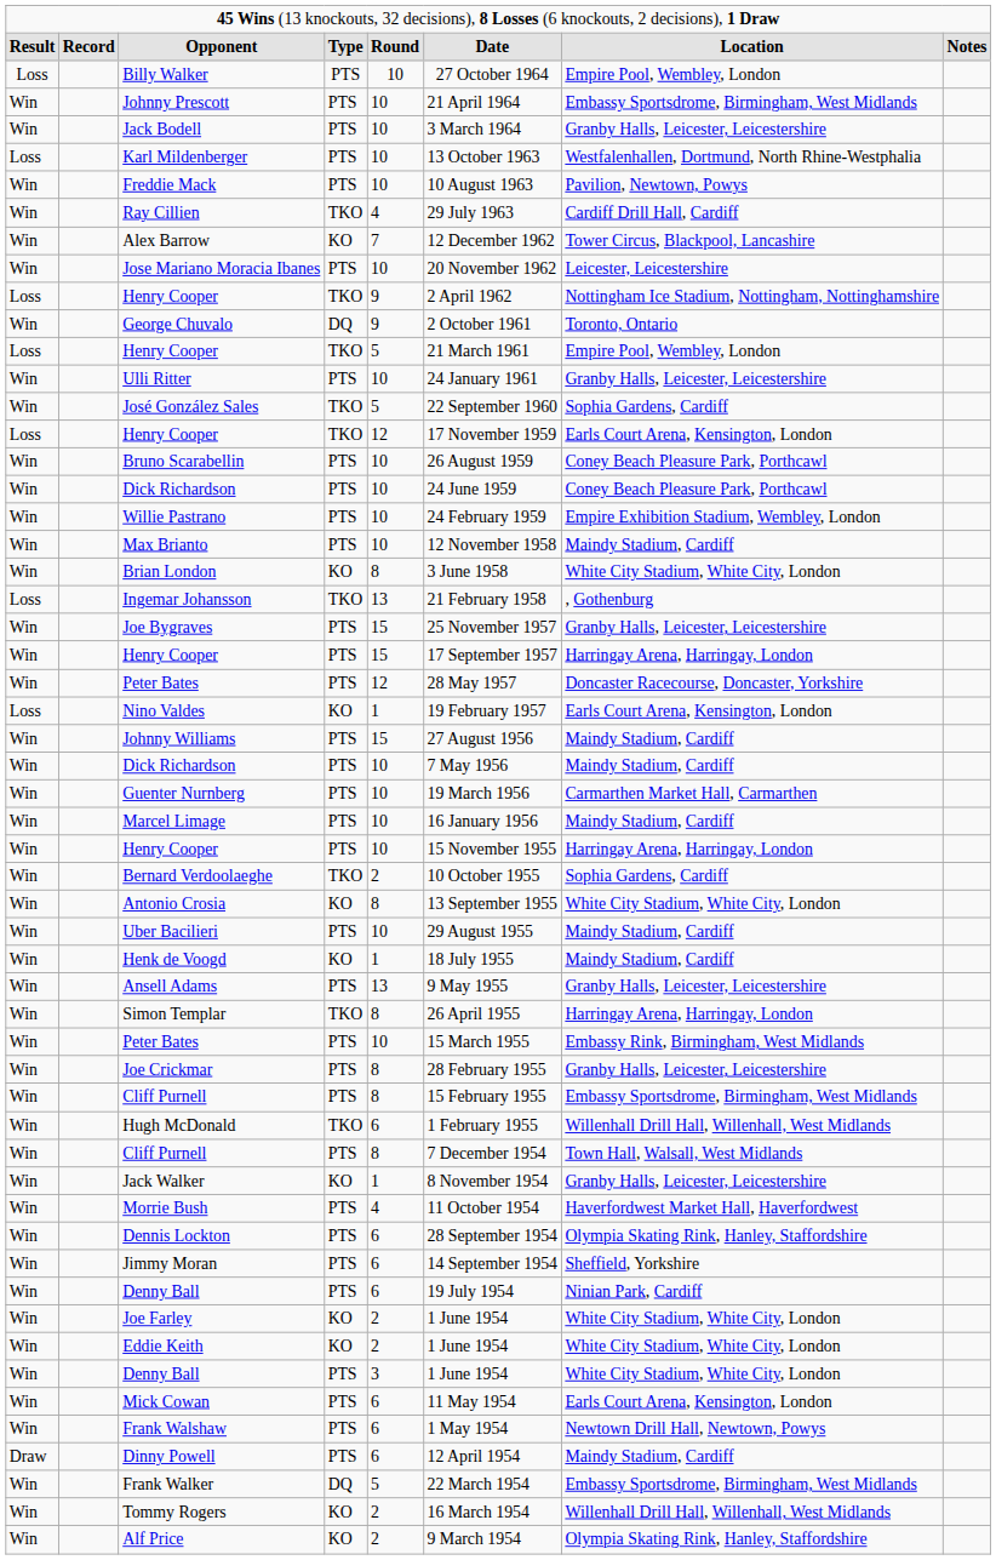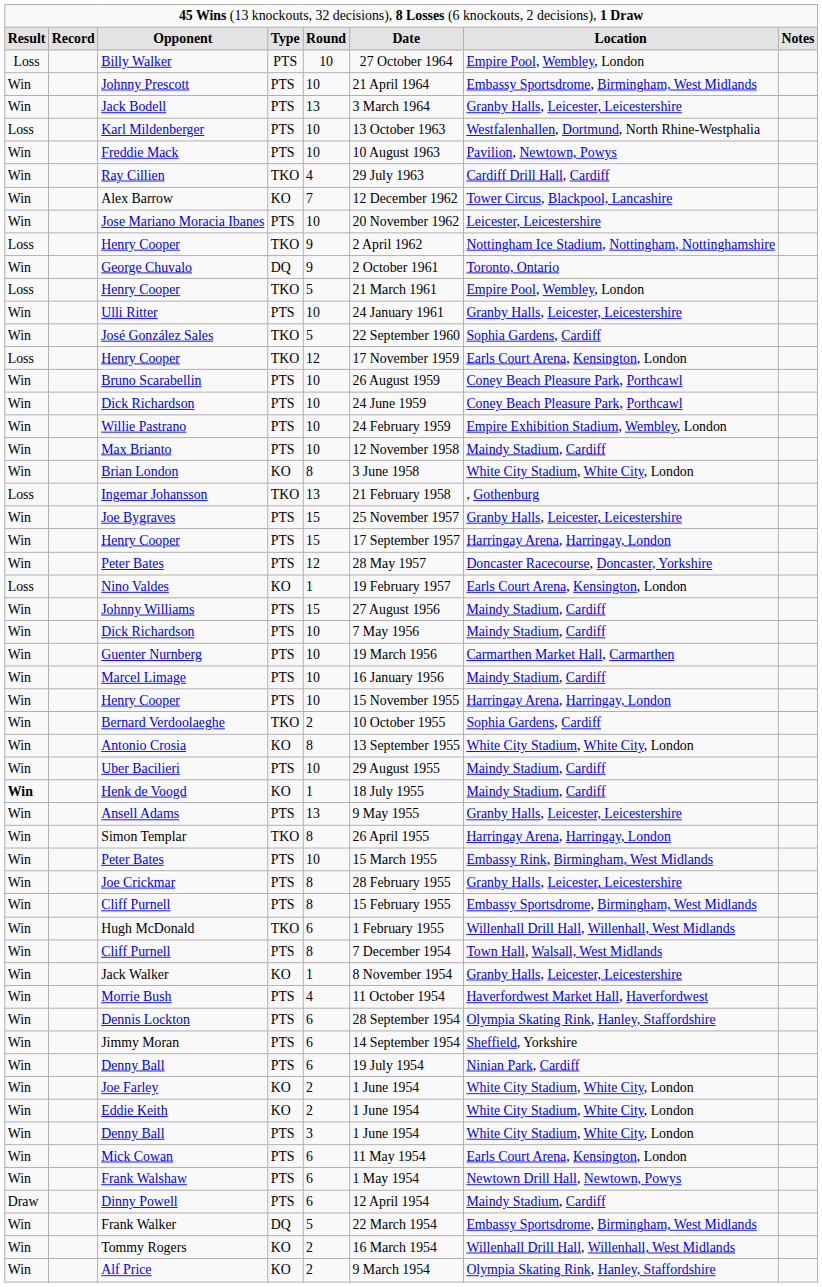 <table class="wikitable" style="margin:0.5em auto; font-size:95%;">
 <tr>
 <td align="center" colspan=8><strong>45 Wins</strong> (13 knockouts, 32 decisions), <strong>8 Losses</strong> (6 knockouts, 2 decisions), <strong>1 Draw</strong> </td>
 </tr>
 <tr>
 <td align="center" style="border-style: none none solid solid; background: #e3e3e3"><strong>Result</strong></td>
 <td align="center" style="border-style: none none solid solid; background: #e3e3e3"><strong>Record</strong></td>
 <td align="center" style="border-style: none none solid solid; background: #e3e3e3"><strong>Opponent</strong></td>
 <td align="center" style="border-style: none none solid solid; background: #e3e3e3"><strong>Type</strong></td>
 <td align="center" style="border-style: none none solid solid; background: #e3e3e3"><strong>Round</strong></td>
 <td align="center" style="border-style: none none solid solid; background: #e3e3e3"><strong>Date</strong></td>
 <td align="center" style="border-style: none none solid solid; background: #e3e3e3"><strong>Location</strong></td>
 <td align="center" style="border-style: none none solid solid; background: #e3e3e3"><strong>Notes</strong></td>
 </tr>
 <tr align=center>
 <td>Loss</td>
 <td></td>
 <td align=left> <a href='#'>Billy Walker</a></td>
 <td>PTS</td>
 <td>10</td>
 <td>27 October 1964</td>
 <td align=left> <a href='#'>Empire Pool</a>, <a href='#'>Wembley</a>, London</td>
 <td align=left></td>
 </tr>
 <tr>
 <td>Win</td>
 <td></td>
 <td align=left> <a href='#'>Johnny Prescott</a></td>
 <td>PTS</td>
 <td>10</td>
 <td>21 April 1964</td>
 <td align=left> <a href='#'>Embassy Sportsdrome</a>, <a href='#'>Birmingham, West Midlands</a></td>
 <td align=left></td>
 </tr>
 <tr>
 <td>Win</td>
 <td></td>
 <td align=left> <a href='#'>Jack Bodell</a></td>
 <td>PTS</td>
-<td>10</td>
+<td>13</td>
 <td>3 March 1964</td>
 <td align=left> <a href='#'>Granby Halls</a>, <a href='#'>Leicester, Leicestershire</a></td>
 <td align=left></td>
 </tr>
 <tr>
 <td>Loss</td>
 <td></td>
 <td align=left> <a href='#'>Karl Mildenberger</a></td>
 <td>PTS</td>
 <td>10</td>
 <td>13 October 1963</td>
 <td align=left> <a href='#'>Westfalenhallen</a>, <a href='#'>Dortmund</a>, North Rhine-Westphalia</td>
 <td align=left></td>
 </tr>
 <tr>
 <td>Win</td>
 <td></td>
 <td align=left> <a href='#'>Freddie Mack</a></td>
 <td>PTS</td>
 <td>10</td>
 <td>10 August 1963</td>
 <td align=left> <a href='#'>Pavilion</a>, <a href='#'>Newtown, Powys</a></td>
 <td align=left></td>
 </tr>
 <tr>
 <td>Win</td>
 <td></td>
 <td align=left> <a href='#'>Ray Cillien</a></td>
 <td>TKO</td>
 <td>4</td>
 <td>29 July 1963</td>
 <td align=left> <a href='#'>Cardiff Drill Hall</a>, <a href='#'>Cardiff</a></td>
 <td align=left></td>
 </tr>
 <tr>
 <td>Win</td>
 <td></td>
 <td align=left> Alex Barrow</td>
 <td>KO</td>
 <td>7</td>
 <td>12 December 1962</td>
 <td align=left> <a href='#'>Tower Circus</a>, <a href='#'>Blackpool, Lancashire</a></td>
 <td align=left></td>
 </tr>
 <tr>
 <td>Win</td>
 <td></td>
 <td align=left> <a href='#'>Jose Mariano Moracia Ibanes</a></td>
 <td>PTS</td>
 <td>10</td>
 <td>20 November 1962</td>
 <td align=left> <a href='#'>Leicester, Leicestershire</a></td>
 <td align=left></td>
 </tr>
 <tr>
 <td>Loss</td>
 <td></td>
 <td align=left> <a href='#'>Henry Cooper</a></td>
 <td>TKO</td>
 <td>9</td>
 <td>2 April 1962</td>
 <td align=left> <a href='#'>Nottingham Ice Stadium</a>, <a href='#'>Nottingham, Nottinghamshire</a></td>
 <td align=left></td>
 </tr>
 <tr>
 <td>Win</td>
 <td></td>
 <td align=left> <a href='#'>George Chuvalo</a></td>
 <td>DQ</td>
 <td>9</td>
 <td>2 October 1961</td>
 <td align=left> <a href='#'>Toronto, Ontario</a></td>
 <td align=left></td>
 </tr>
 <tr>
 <td>Loss</td>
 <td></td>
 <td align=left> <a href='#'>Henry Cooper</a></td>
 <td>TKO</td>
 <td>5</td>
 <td>21 March 1961</td>
 <td align=left> <a href='#'>Empire Pool</a>, <a href='#'>Wembley</a>, London</td>
 <td align=left></td>
 </tr>
 <tr>
 <td>Win</td>
 <td></td>
 <td align=left> <a href='#'>Ulli Ritter</a></td>
 <td>PTS</td>
 <td>10</td>
 <td>24 January 1961</td>
 <td align=left> <a href='#'>Granby Halls</a>, <a href='#'>Leicester, Leicestershire</a></td>
 <td align=left></td>
 </tr>
 <tr>
 <td>Win</td>
 <td></td>
 <td align=left> <a href='#'>José González Sales</a></td>
 <td>TKO</td>
 <td>5</td>
 <td>22 September 1960</td>
 <td align=left> <a href='#'>Sophia Gardens</a>, <a href='#'>Cardiff</a></td>
 <td align=left></td>
 </tr>
 <tr>
 <td>Loss</td>
 <td></td>
 <td align=left> <a href='#'>Henry Cooper</a></td>
 <td>TKO</td>
 <td>12</td>
 <td>17 November 1959</td>
 <td align=left> <a href='#'>Earls Court Arena</a>, <a href='#'>Kensington</a>, London</td>
 <td align=left></td>
 </tr>
 <tr>
 <td>Win</td>
 <td></td>
 <td align=left> <a href='#'>Bruno Scarabellin</a></td>
 <td>PTS</td>
 <td>10</td>
 <td>26 August 1959</td>
 <td align=left> <a href='#'>Coney Beach Pleasure Park</a>, <a href='#'>Porthcawl</a></td>
 <td align=left></td>
 </tr>
 <tr>
 <td>Win</td>
 <td></td>
 <td align=left> <a href='#'>Dick Richardson</a></td>
 <td>PTS</td>
 <td>10</td>
 <td>24 June 1959</td>
 <td align=left> <a href='#'>Coney Beach Pleasure Park</a>, <a href='#'>Porthcawl</a></td>
 <td align=left></td>
 </tr>
 <tr>
 <td>Win</td>
 <td></td>
 <td align=left> <a href='#'>Willie Pastrano</a></td>
 <td>PTS</td>
 <td>10</td>
 <td>24 February 1959</td>
 <td align=left> <a href='#'>Empire Exhibition Stadium</a>, <a href='#'>Wembley</a>, London</td>
 <td align=left></td>
 </tr>
 <tr>
 <td>Win</td>
 <td></td>
 <td align=left> <a href='#'>Max Brianto</a></td>
 <td>PTS</td>
 <td>10</td>
 <td>12 November 1958</td>
 <td align=left> <a href='#'>Maindy Stadium</a>, <a href='#'>Cardiff</a></td>
 <td align=left></td>
 </tr>
 <tr>
 <td>Win</td>
 <td></td>
 <td align=left> <a href='#'>Brian London</a></td>
 <td>KO</td>
 <td>8</td>
 <td>3 June 1958</td>
 <td align=left> <a href='#'>White City Stadium</a>, <a href='#'>White City</a>, London</td>
 <td align=left></td>
 </tr>
 <tr>
 <td>Loss</td>
 <td></td>
 <td align=left> <a href='#'>Ingemar Johansson</a></td>
 <td>TKO</td>
 <td>13</td>
 <td>21 February 1958</td>
 <td align=left> , <a href='#'>Gothenburg</a></td>
 <td align=left></td>
 </tr>
 <tr>
 <td>Win</td>
 <td></td>
 <td align=left> <a href='#'>Joe Bygraves</a></td>
 <td>PTS</td>
 <td>15</td>
 <td>25 November 1957</td>
 <td align=left> <a href='#'>Granby Halls</a>, <a href='#'>Leicester, Leicestershire</a></td>
 <td align=left></td>
 </tr>
 <tr>
 <td>Win</td>
 <td></td>
 <td align=left> <a href='#'>Henry Cooper</a></td>
 <td>PTS</td>
 <td>15</td>
 <td>17 September 1957</td>
 <td align=left> <a href='#'>Harringay Arena</a>, <a href='#'>Harringay, London</a></td>
 <td align=left></td>
 </tr>
 <tr>
 <td>Win</td>
 <td></td>
 <td align=left> <a href='#'>Peter Bates</a></td>
 <td>PTS</td>
 <td>12</td>
 <td>28 May 1957</td>
 <td align=left> <a href='#'>Doncaster Racecourse</a>, <a href='#'>Doncaster, Yorkshire</a></td>
 <td align=left></td>
 </tr>
 <tr>
 <td>Loss</td>
 <td></td>
 <td align=left> <a href='#'>Nino Valdes</a></td>
 <td>KO</td>
 <td>1</td>
 <td>19 February 1957</td>
 <td align=left> <a href='#'>Earls Court Arena</a>, <a href='#'>Kensington</a>, London</td>
 <td align=left></td>
 </tr>
 <tr>
 <td>Win</td>
 <td></td>
 <td align=left> <a href='#'>Johnny Williams</a></td>
 <td>PTS</td>
 <td>15</td>
 <td>27 August 1956</td>
 <td align=left> <a href='#'>Maindy Stadium</a>, <a href='#'>Cardiff</a></td>
 <td align=left></td>
 </tr>
 <tr>
 <td>Win</td>
 <td></td>
 <td align=left> <a href='#'>Dick Richardson</a></td>
 <td>PTS</td>
 <td>10</td>
 <td>7 May 1956</td>
 <td align=left> <a href='#'>Maindy Stadium</a>, <a href='#'>Cardiff</a></td>
 <td align=left></td>
 </tr>
 <tr>
 <td>Win</td>
 <td></td>
 <td align=left> <a href='#'>Guenter Nurnberg</a></td>
 <td>PTS</td>
 <td>10</td>
 <td>19 March 1956</td>
 <td align=left> <a href='#'>Carmarthen Market Hall</a>, <a href='#'>Carmarthen</a></td>
 <td align=left></td>
 </tr>
 <tr>
 <td>Win</td>
 <td></td>
 <td align=left> <a href='#'>Marcel Limage</a></td>
 <td>PTS</td>
 <td>10</td>
 <td>16 January 1956</td>
 <td align=left> <a href='#'>Maindy Stadium</a>, <a href='#'>Cardiff</a></td>
 <td align=left></td>
 </tr>
 <tr>
 <td>Win</td>
 <td></td>
 <td align=left> <a href='#'>Henry Cooper</a></td>
 <td>PTS</td>
 <td>10</td>
 <td>15 November 1955</td>
 <td align=left> <a href='#'>Harringay Arena</a>, <a href='#'>Harringay, London</a></td>
 <td align=left></td>
 </tr>
 <tr>
 <td>Win</td>
 <td></td>
 <td align=left> <a href='#'>Bernard Verdoolaeghe</a></td>
 <td>TKO</td>
 <td>2</td>
 <td>10 October 1955</td>
 <td align=left> <a href='#'>Sophia Gardens</a>, <a href='#'>Cardiff</a></td>
 <td align=left></td>
 </tr>
 <tr>
 <td>Win</td>
 <td></td>
 <td align=left> <a href='#'>Antonio Crosia</a></td>
 <td>KO</td>
 <td>8</td>
 <td>13 September 1955</td>
 <td align=left> <a href='#'>White City Stadium</a>, <a href='#'>White City</a>, London</td>
 <td align=left></td>
 </tr>
 <tr>
 <td>Win</td>
 <td></td>
 <td align=left> <a href='#'>Uber Bacilieri</a></td>
 <td>PTS</td>
 <td>10</td>
 <td>29 August 1955</td>
 <td align=left> <a href='#'>Maindy Stadium</a>, <a href='#'>Cardiff</a></td>
 <td align=left></td>
 </tr>
 <tr>
-<td>Win</td>
+<td><strong>Win</strong></td>
 <td></td>
 <td align=left> <a href='#'>Henk de Voogd</a></td>
 <td>KO</td>
 <td>1</td>
 <td>18 July 1955</td>
 <td align=left> <a href='#'>Maindy Stadium</a>, <a href='#'>Cardiff</a></td>
 <td align=left></td>
 </tr>
 <tr>
 <td>Win</td>
 <td></td>
 <td align=left> <a href='#'>Ansell Adams</a></td>
 <td>PTS</td>
 <td>13</td>
 <td>9 May 1955</td>
 <td align=left> <a href='#'>Granby Halls</a>, <a href='#'>Leicester, Leicestershire</a></td>
 <td align=left></td>
 </tr>
 <tr>
 <td>Win</td>
 <td></td>
 <td align=left> Simon Templar</td>
 <td>TKO</td>
 <td>8</td>
 <td>26 April 1955</td>
 <td align=left> <a href='#'>Harringay Arena</a>, <a href='#'>Harringay, London</a></td>
 <td align=left></td>
 </tr>
 <tr>
 <td>Win</td>
 <td></td>
 <td align=left> <a href='#'>Peter Bates</a></td>
 <td>PTS</td>
 <td>10</td>
 <td>15 March 1955</td>
 <td align=left> <a href='#'>Embassy Rink</a>, <a href='#'>Birmingham, West Midlands</a></td>
 <td align=left></td>
 </tr>
 <tr>
 <td>Win</td>
 <td></td>
 <td align=left> <a href='#'>Joe Crickmar</a></td>
 <td>PTS</td>
 <td>8</td>
 <td>28 February 1955</td>
 <td align=left> <a href='#'>Granby Halls</a>, <a href='#'>Leicester, Leicestershire</a></td>
 <td align=left></td>
 </tr>
 <tr>
 <td>Win</td>
 <td></td>
 <td align=left> <a href='#'>Cliff Purnell</a></td>
 <td>PTS</td>
 <td>8</td>
 <td>15 February 1955</td>
 <td align=left> <a href='#'>Embassy Sportsdrome</a>, <a href='#'>Birmingham, West Midlands</a></td>
 <td align=left></td>
 </tr>
 <tr>
 <td>Win</td>
 <td></td>
 <td align=left> Hugh McDonald</td>
 <td>TKO</td>
 <td>6</td>
 <td>1 February 1955</td>
 <td align=left> <a href='#'>Willenhall Drill Hall</a>, <a href='#'>Willenhall, West Midlands</a></td>
 <td align=left></td>
 </tr>
 <tr>
 <td>Win</td>
 <td></td>
 <td align=left> <a href='#'>Cliff Purnell</a></td>
 <td>PTS</td>
 <td>8</td>
 <td>7 December 1954</td>
 <td align=left> <a href='#'>Town Hall</a>, <a href='#'>Walsall, West Midlands</a></td>
 <td align=left></td>
 </tr>
 <tr>
 <td>Win</td>
 <td></td>
 <td align=left> Jack Walker</td>
 <td>KO</td>
 <td>1</td>
 <td>8 November 1954</td>
 <td align=left> <a href='#'>Granby Halls</a>, <a href='#'>Leicester, Leicestershire</a></td>
 <td align=left></td>
 </tr>
 <tr>
 <td>Win</td>
 <td></td>
 <td align=left> <a href='#'>Morrie Bush</a></td>
 <td>PTS</td>
 <td>4</td>
 <td>11 October 1954</td>
 <td align=left> <a href='#'>Haverfordwest Market Hall</a>, <a href='#'>Haverfordwest</a></td>
 <td align=left></td>
 </tr>
 <tr>
 <td>Win</td>
 <td></td>
 <td align=left> <a href='#'>Dennis Lockton</a></td>
 <td>PTS</td>
 <td>6</td>
 <td>28 September 1954</td>
 <td align=left> <a href='#'>Olympia Skating Rink</a>, <a href='#'>Hanley, Staffordshire</a></td>
 <td align=left></td>
 </tr>
 <tr>
 <td>Win</td>
 <td></td>
 <td align=left> Jimmy Moran</td>
 <td>PTS</td>
 <td>6</td>
 <td>14 September 1954</td>
 <td align=left> <a href='#'>Sheffield</a>, Yorkshire</td>
 <td align=left></td>
 </tr>
 <tr>
 <td>Win</td>
 <td></td>
 <td align=left> <a href='#'>Denny Ball</a></td>
 <td>PTS</td>
 <td>6</td>
 <td>19 July 1954</td>
 <td align=left> <a href='#'>Ninian Park</a>, <a href='#'>Cardiff</a></td>
 <td align=left></td>
 </tr>
 <tr>
 <td>Win</td>
 <td></td>
 <td align=left><a href='#'>Joe Farley</a></td>
 <td>KO</td>
 <td>2</td>
 <td>1 June 1954</td>
 <td align=left> <a href='#'>White City Stadium</a>, <a href='#'>White City</a>, London</td>
 <td align=left></td>
 </tr>
 <tr>
 <td>Win</td>
 <td></td>
 <td align=left> <a href='#'>Eddie Keith</a></td>
 <td>KO</td>
 <td>2</td>
 <td>1 June 1954</td>
 <td align=left> <a href='#'>White City Stadium</a>, <a href='#'>White City</a>, London</td>
 <td align=left></td>
 </tr>
 <tr>
 <td>Win</td>
 <td></td>
 <td align=left> <a href='#'>Denny Ball</a></td>
 <td>PTS</td>
 <td>3</td>
 <td>1 June 1954</td>
 <td align=left> <a href='#'>White City Stadium</a>, <a href='#'>White City</a>, London</td>
 <td align=left></td>
 </tr>
 <tr>
 <td>Win</td>
 <td></td>
 <td align=left> <a href='#'>Mick Cowan</a></td>
 <td>PTS</td>
 <td>6</td>
 <td>11 May 1954</td>
 <td align=left> <a href='#'>Earls Court Arena</a>, <a href='#'>Kensington</a>, London</td>
 <td align=left></td>
 </tr>
 <tr>
 <td>Win</td>
 <td></td>
 <td align=left> <a href='#'>Frank Walshaw</a></td>
 <td>PTS</td>
 <td>6</td>
 <td>1 May 1954</td>
 <td align=left> <a href='#'>Newtown Drill Hall</a>, <a href='#'>Newtown, Powys</a></td>
 <td align=left></td>
 </tr>
 <tr>
 <td>Draw</td>
 <td></td>
 <td align=left> <a href='#'>Dinny Powell</a></td>
 <td>PTS</td>
 <td>6</td>
 <td>12 April 1954</td>
 <td align=left> <a href='#'>Maindy Stadium</a>, <a href='#'>Cardiff</a></td>
 <td align=left></td>
 </tr>
 <tr>
 <td>Win</td>
 <td></td>
 <td align=left> Frank Walker</td>
 <td>DQ</td>
 <td>5</td>
 <td>22 March 1954</td>
 <td align=left> <a href='#'>Embassy Sportsdrome</a>, <a href='#'>Birmingham, West Midlands</a></td>
 <td align=left></td>
 </tr>
 <tr>
 <td>Win</td>
 <td></td>
 <td align=left> Tommy Rogers</td>
 <td>KO</td>
 <td>2</td>
 <td>16 March 1954</td>
 <td align=left> <a href='#'>Willenhall Drill Hall</a>, <a href='#'>Willenhall, West Midlands</a></td>
 <td align=left></td>
 </tr>
 <tr>
 <td>Win</td>
 <td></td>
 <td align=left> <a href='#'>Alf Price</a></td>
 <td>KO</td>
 <td>2</td>
 <td>9 March 1954</td>
 <td align=left> <a href='#'>Olympia Skating Rink</a>, <a href='#'>Hanley, Staffordshire</a></td>
 <td align=left></td>
 </tr>
 </table>
